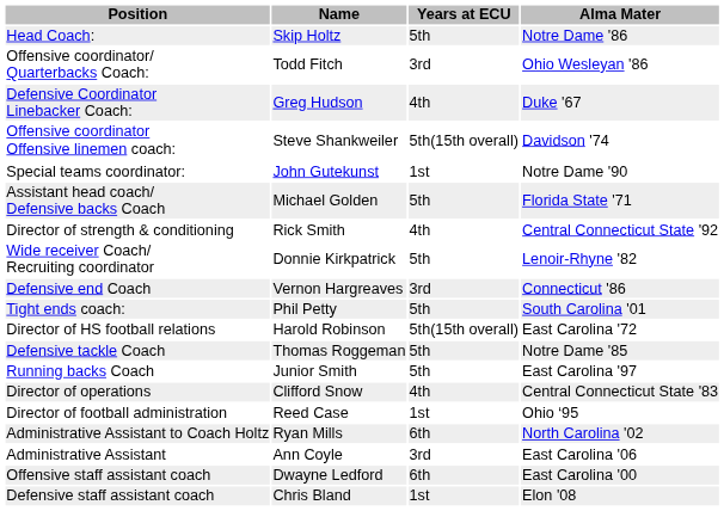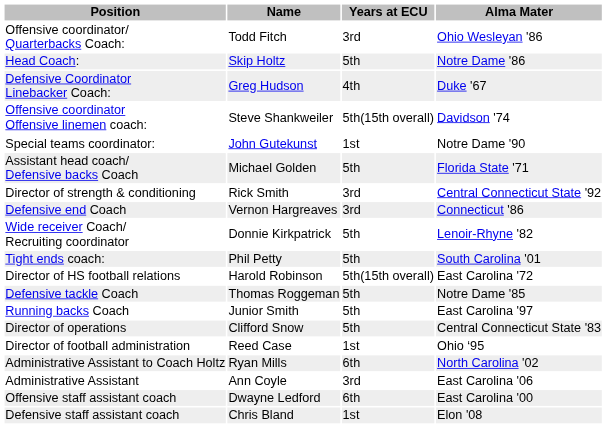 <table class="toccolours">
 <tr>
 <th bgcolor=silver>Position</th>
 <th bgcolor=silver>Name</th>
 <th bgcolor=silver>Years at ECU</th>
 <th bgcolor=silver>Alma Mater</th>
 </tr>
+<tr>
+<td>Offensive coordinator/<br><a href='#'>Quarterbacks</a> Coach:</td>
+<td>Todd Fitch</td>
+<td>3rd</td>
+<td><a href='#'>Ohio Wesleyan</a> '86</td>
+</tr>
 <tr bgcolor=#eeeeee>
 <td><a href='#'>Head Coach</a>:</td>
 <td><a href='#'>Skip Holtz</a></td>
 <td>5th</td>
 <td><a href='#'>Notre Dame</a> '86</td>
-</tr>
-<tr>
-<td>Offensive coordinator/<br><a href='#'>Quarterbacks</a> Coach:</td>
-<td>Todd Fitch</td>
-<td>3rd</td>
-<td><a href='#'>Ohio Wesleyan</a> '86</td>
 </tr>
 <tr bgcolor=#eeeeee>
 <td><a href='#'>Defensive Coordinator</a><br><a href='#'>Linebacker</a> Coach:</td>
 <td><a href='#'>Greg Hudson</a></td>
 <td>4th</td>
 <td><a href='#'>Duke</a> '67</td>
 </tr>
 <tr>
 <td><a href='#'>Offensive coordinator</a><br><a href='#'>Offensive linemen</a> coach:</td>
 <td>Steve Shankweiler</td>
 <td>5th(15th overall)</td>
 <td><a href='#'>Davidson</a> '74</td>
 </tr>
 <tr bgcolor=#eeeeee>
 </tr>
 <tr>
 <td>Special teams coordinator:</td>
 <td><a href='#'>John Gutekunst</a></td>
 <td>1st</td>
 <td>Notre Dame '90</td>
 </tr>
 <tr bgcolor=#eeeeee>
 <td>Assistant head coach/<br><a href='#'>Defensive backs</a> Coach</td>
 <td>Michael Golden</td>
 <td>5th</td>
 <td><a href='#'>Florida State</a> '71</td>
 </tr>
 <tr>
 <td>Director of strength & conditioning</td>
 <td>Rick Smith</td>
-<td>4th</td>
+<td>3rd</td>
 <td><a href='#'>Central Connecticut State</a> '92</td>
+</tr>
+<tr bgcolor=#eeeeee>
+<td><a href='#'>Defensive end</a> Coach</td>
+<td>Vernon Hargreaves</td>
+<td>3rd</td>
+<td><a href='#'>Connecticut</a> '86</td>
 </tr>
 <tr>
 <td><a href='#'>Wide receiver</a> Coach/<br>Recruiting coordinator</td>
 <td>Donnie Kirkpatrick</td>
 <td>5th</td>
 <td><a href='#'>Lenoir-Rhyne</a> '82</td>
-</tr>
-<tr bgcolor=#eeeeee>
-<td><a href='#'>Defensive end</a> Coach</td>
-<td>Vernon Hargreaves</td>
-<td>3rd</td>
-<td><a href='#'>Connecticut</a> '86</td>
 </tr>
 <tr bgcolor=#eeeeee>
 <td><a href='#'>Tight ends</a> coach:</td>
 <td>Phil Petty</td>
 <td>5th</td>
 <td><a href='#'>South Carolina</a> '01</td>
 </tr>
 <tr>
 <td>Director of HS football relations</td>
 <td>Harold Robinson</td>
 <td>5th(15th overall)</td>
 <td>East Carolina '72</td>
 </tr>
 <tr bgcolor=#eeeeee>
 <td><a href='#'>Defensive tackle</a> Coach</td>
 <td>Thomas Roggeman</td>
 <td>5th</td>
 <td>Notre Dame '85</td>
 </tr>
 <tr>
 <td><a href='#'>Running backs</a> Coach</td>
 <td>Junior Smith</td>
 <td>5th</td>
 <td>East Carolina '97</td>
 </tr>
 <tr bgcolor=#eeeeee>
 <td>Director of operations</td>
 <td>Clifford Snow</td>
-<td>4th</td>
+<td>5th</td>
 <td>Central Connecticut State '83</td>
 </tr>
 <tr>
 <td>Director of football administration</td>
 <td>Reed Case</td>
 <td>1st</td>
 <td>Ohio ‘95</td>
 </tr>
 <tr bgcolor=#eeeeee>
 <td>Administrative Assistant to Coach Holtz</td>
 <td>Ryan Mills</td>
 <td>6th</td>
 <td><a href='#'>North Carolina</a> '02</td>
 </tr>
 <tr>
 <td>Administrative Assistant</td>
 <td>Ann Coyle</td>
 <td>3rd</td>
 <td>East Carolina '06</td>
 </tr>
 <tr bgcolor=#eeeeee>
 <td>Offensive staff assistant coach</td>
 <td>Dwayne Ledford</td>
 <td>6th</td>
 <td>East Carolina '00</td>
 </tr>
 <tr bgcolor=#eeeeee>
 <td>Defensive staff assistant coach</td>
 <td>Chris Bland</td>
 <td>1st</td>
 <td>Elon '08</td>
 </tr>
 </table>
